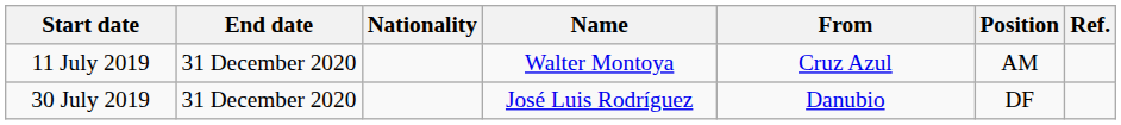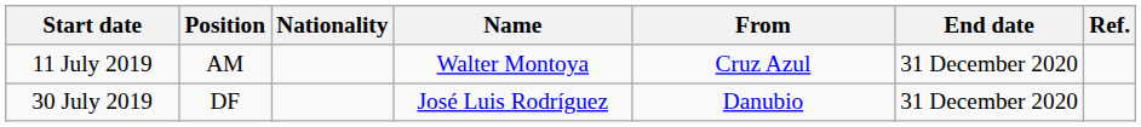 <table class="wikitable" style="text-align:center; font-size:90%; ">
 <tr>
 <th style="background:#; color:#; width:100px;">Start date</th>
-<th style="background:#; color:#; width:110px;">End date</th>
+<th style="background:#; color:#; width:50px;">Position</th>
 <th style="background:#; color:#; width:50px;">Nationality</th>
 <th style="background:#; color:#; width:140px;">Name</th>
 <th style="background:#; color:#; width:155px;">From</th>
-<th style="background:#; color:#; width:50px;">Position</th>
+<th style="background:#; color:#; width:110px;">End date</th>
 <th style="background:#; color:#; width:25px;">Ref.</th>
 </tr>
 <tr>
 <td>11 July 2019</td>
-<td>31 December 2020</td>
+<td>AM</td>
 <td></td>
 <td><a href='#'>Walter Montoya</a></td>
 <td> <a href='#'>Cruz Azul</a></td>
-<td>AM</td>
+<td>31 December 2020</td>
 <td></td>
 </tr>
 <tr>
 <td>30 July 2019</td>
-<td>31 December 2020</td>
+<td>DF</td>
 <td></td>
 <td><a href='#'>José Luis Rodríguez</a></td>
 <td> <a href='#'>Danubio</a></td>
-<td>DF</td>
+<td>31 December 2020</td>
 <td></td>
 </tr>
 </table>
